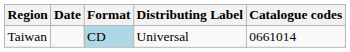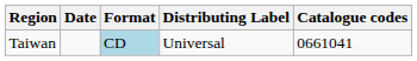 <table class="wikitable">
 <tr>
 <th>Region</th>
 <th>Date</th>
 <th>Format</th>
 <th>Distributing Label</th>
 <th>Catalogue codes</th>
 </tr>
 <tr>
 <td>Taiwan</td>
 <td></td>
 <td style="background: lightblue;">CD</td>
 <td>Universal</td>
-<td>0661014</td>
+<td>0661041</td>
 </tr>
 </table>
